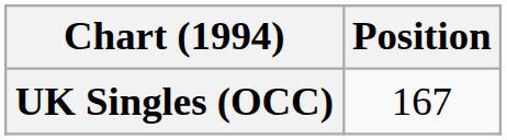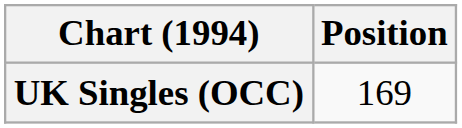 <table class="wikitable plainrowheaders" style="text-align:center">
 <tr>
 <th>Chart (1994)</th>
 <th>Position</th>
 </tr>
 <tr>
 <th scope="row">UK Singles (OCC)</th>
-<td>167</td>
+<td>169</td>
 </tr>
 </table>
